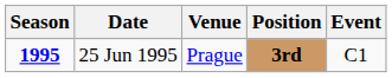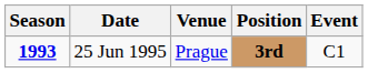 <table class="wikitable" style="text-align:center; font-size:95%;">
 <tr>
 <th>Season</th>
 <th>Date</th>
 <th>Venue</th>
 <th>Position</th>
 <th>Event</th>
 </tr>
 <tr>
-<td><strong><a href='#'>1995</a></strong></td>
+<td><strong><a href='#'>1993</a></strong></td>
 <td align=right>25 Jun 1995</td>
 <td align=left><a href='#'>Prague</a></td>
 <td bgcolor=cc9966><strong>3rd</strong></td>
 <td>C1</td>
 </tr>
 </table>
